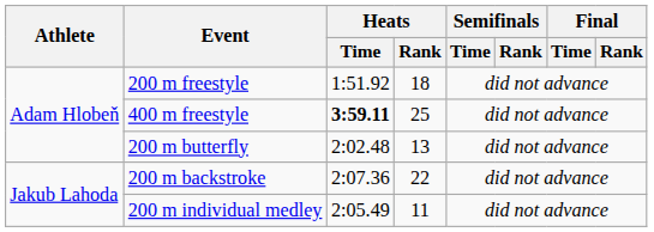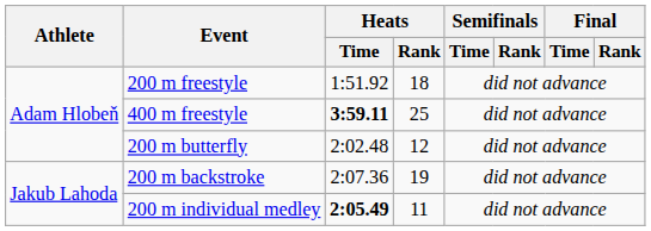 <table class=wikitable style="font-size:90%">
 <tr>
 <th rowspan=2>Athlete</th>
 <th rowspan=2>Event</th>
 <th colspan=2>Heats</th>
 <th colspan=2>Semifinals</th>
 <th colspan=2>Final</th>
 </tr>
 <tr style="font-size:95%">
 <th>Time</th>
 <th>Rank</th>
 <th>Time</th>
 <th>Rank</th>
 <th>Time</th>
 <th>Rank</th>
 </tr>
 <tr align=center>
 <td rowspan=3 align=left><a href='#'>Adam Hlobeň</a></td>
 <td align=left><a href='#'>200 m freestyle</a></td>
 <td>1:51.92</td>
 <td>18</td>
 <td Colspan=4><em>did not advance</em></td>
 </tr>
 <tr align=center>
 <td align=left><a href='#'>400 m freestyle</a></td>
 <td><strong>3:59.11</strong></td>
 <td>25</td>
 <td Colspan=4><em>did not advance</em></td>
 </tr>
 <tr align=center>
 <td align=left><a href='#'>200 m butterfly</a></td>
 <td>2:02.48</td>
-<td>13</td>
+<td>12</td>
 <td Colspan=4><em>did not advance</em></td>
 </tr>
 <tr align=center>
 <td rowspan=2 align=left><a href='#'>Jakub Lahoda</a></td>
 <td align=left><a href='#'>200 m backstroke</a></td>
 <td>2:07.36</td>
-<td>22</td>
+<td>19</td>
 <td Colspan=4><em>did not advance</em></td>
 </tr>
 <tr align=center>
 <td align=left><a href='#'>200 m individual medley</a></td>
-<td>2:05.49</td>
+<td><strong>2:05.49</strong></td>
 <td>11</td>
 <td Colspan=4><em>did not advance</em></td>
 </tr>
 </table>
